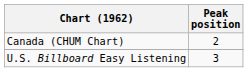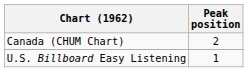 <table class="wikitable sortable">
 <tr>
 <th align="left">Chart (1962)</th>
 <th style="text-align:center;">Peak<br>position</th>
 </tr>
 <tr>
 <td align="left">Canada (CHUM Chart)</td>
 <td style="text-align:center;">2</td>
 </tr>
 <tr>
 </tr>
 <tr>
 </tr>
 <tr>
 <td align="left">U.S. <em>Billboard</em> Easy Listening</td>
-<td style="text-align:center;">3</td>
+<td style="text-align:center;">1</td>
 </tr>
 </table>
